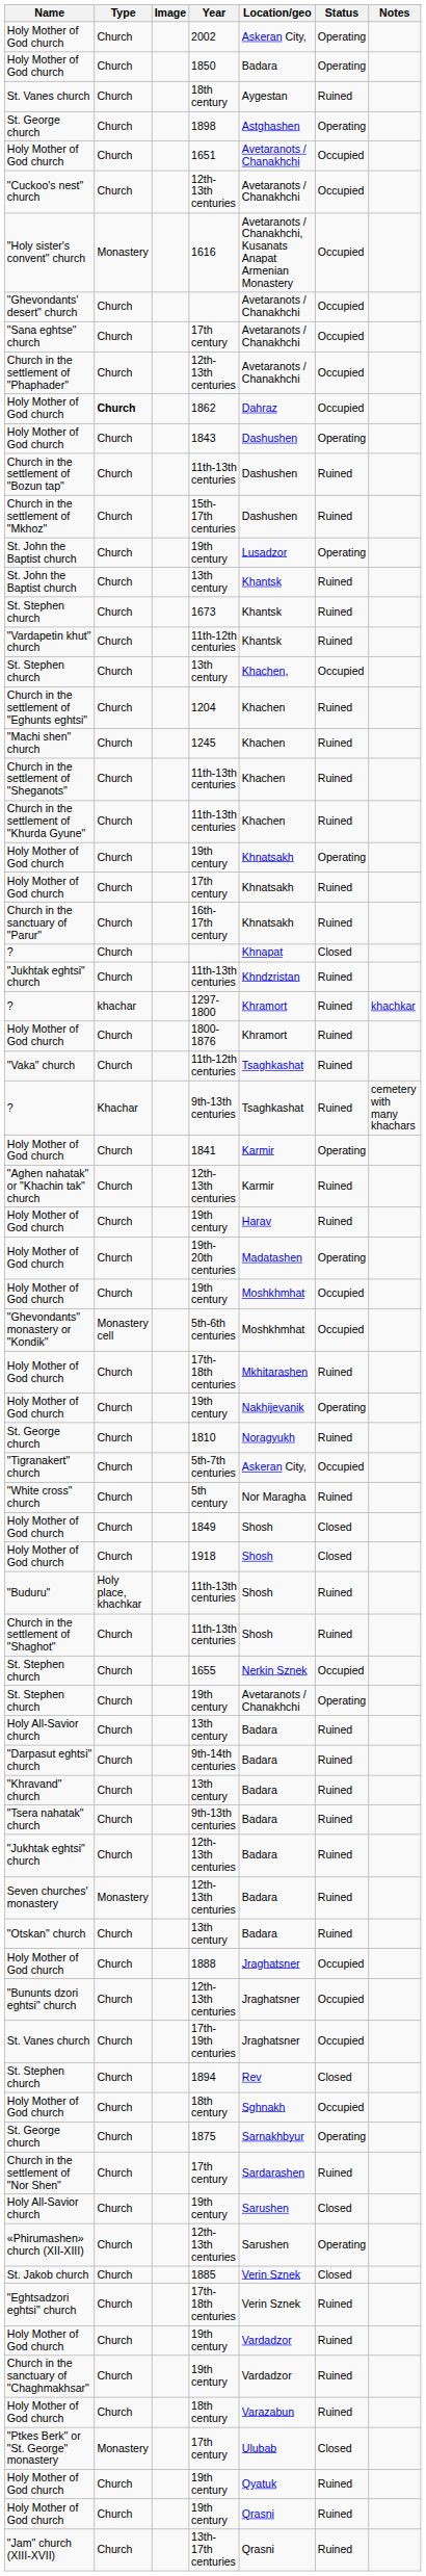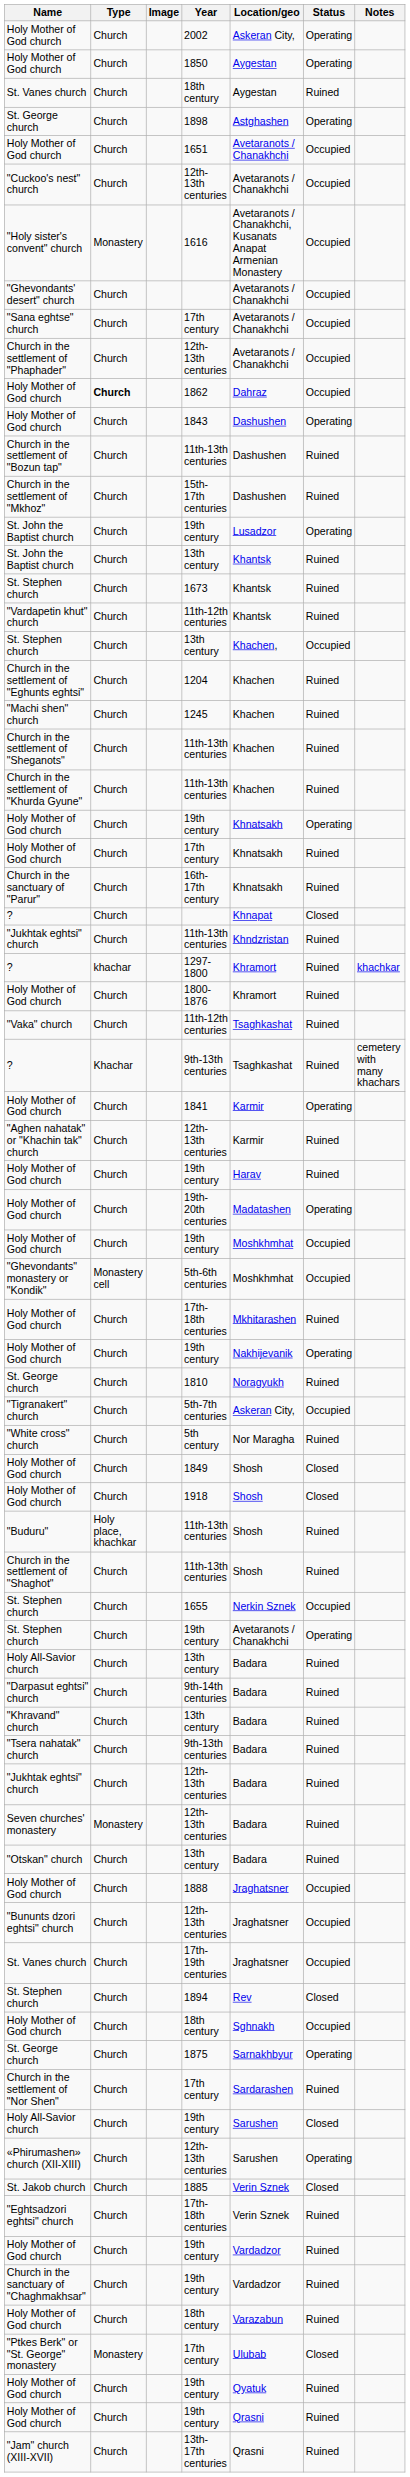 <table class="wikitable sortable">
 <tr>
 <th>Name</th>
 <th>Type</th>
 <th>Image</th>
 <th>Year</th>
 <th>Location/geo</th>
 <th>Status</th>
 <th>Notes</th>
 </tr>
 <tr>
 <td>Holy Mother of God church</td>
 <td>Church</td>
 <td></td>
 <td>2002</td>
 <td><a href='#'>Askeran</a> City, </td>
 <td>Operating</td>
 <td></td>
 </tr>
 <tr>
 <td>Holy Mother of God church</td>
 <td>Church</td>
 <td></td>
 <td>1850</td>
-<td>Badara</td>
+<td><a href='#'>Aygestan</a></td>
 <td>Operating</td>
 <td></td>
 </tr>
 <tr>
 <td>St. Vanes church</td>
 <td>Church</td>
 <td></td>
 <td>18th century</td>
 <td>Aygestan</td>
 <td>Ruined</td>
 <td></td>
 </tr>
 <tr>
 <td>St. George church</td>
 <td>Church</td>
 <td></td>
 <td>1898</td>
 <td><a href='#'>Astghashen</a></td>
 <td>Operating</td>
 <td></td>
 </tr>
 <tr>
 <td>Holy Mother of God church</td>
 <td>Church</td>
 <td></td>
 <td>1651</td>
 <td><a href='#'>Avetaranots / Chanakhchi</a></td>
 <td>Occupied</td>
 <td></td>
 </tr>
 <tr>
 <td>"Cuckoo's nest" church</td>
 <td>Church</td>
 <td></td>
 <td>12th-13th centuries</td>
 <td>Avetaranots / Chanakhchi</td>
 <td>Occupied</td>
 <td></td>
 </tr>
 <tr>
 <td>"Holy sister's convent" church</td>
 <td>Monastery</td>
 <td></td>
 <td>1616</td>
 <td>Avetaranots / Chanakhchi,<br>Kusanats Anapat Armenian Monastery</td>
 <td>Occupied</td>
 <td></td>
 </tr>
 <tr>
 <td>"Ghevondants' desert" church</td>
 <td>Church</td>
 <td></td>
 <td></td>
 <td>Avetaranots / Chanakhchi</td>
 <td>Occupied</td>
 <td></td>
 </tr>
 <tr>
 <td>"Sana eghtse" church</td>
 <td>Church</td>
 <td></td>
 <td>17th century</td>
 <td>Avetaranots / Chanakhchi</td>
 <td>Occupied</td>
 <td></td>
 </tr>
 <tr>
 <td>Church in the settlement of  "Phaphader"</td>
 <td>Church</td>
 <td></td>
 <td>12th-13th centuries</td>
 <td>Avetaranots / Chanakhchi</td>
 <td>Occupied</td>
 <td></td>
 </tr>
 <tr>
 <td>Holy Mother of God church</td>
 <td><strong>Church</strong></td>
 <td></td>
 <td>1862</td>
 <td><a href='#'>Dahraz</a></td>
 <td>Occupied</td>
 <td></td>
 </tr>
 <tr>
 <td>Holy Mother of God church</td>
 <td>Church</td>
 <td></td>
 <td>1843</td>
 <td><a href='#'>Dashushen</a></td>
 <td>Operating</td>
 <td></td>
 </tr>
 <tr>
 <td>Church in the settlement of  "Bozun tap"</td>
 <td>Church</td>
 <td></td>
 <td>11th-13th centuries</td>
 <td>Dashushen</td>
 <td>Ruined</td>
 <td></td>
 </tr>
 <tr>
 <td>Church in the settlement of  "Mkhoz"</td>
 <td>Church</td>
 <td></td>
 <td>15th-17th centuries</td>
 <td>Dashushen</td>
 <td>Ruined</td>
 <td></td>
 </tr>
 <tr>
 <td>St. John the Baptist church</td>
 <td>Church</td>
 <td></td>
 <td>19th century</td>
 <td><a href='#'>Lusadzor</a></td>
 <td>Operating</td>
 <td></td>
 </tr>
 <tr>
 <td>St. John the Baptist church</td>
 <td>Church</td>
 <td></td>
 <td>13th century</td>
 <td><a href='#'>Khantsk</a></td>
 <td>Ruined</td>
 <td></td>
 </tr>
 <tr>
 <td>St. Stephen church</td>
 <td>Church</td>
 <td></td>
 <td>1673</td>
 <td>Khantsk</td>
 <td>Ruined</td>
 <td></td>
 </tr>
 <tr>
 <td>"Vardapetin khut" church</td>
 <td>Church</td>
 <td></td>
 <td>11th-12th centuries</td>
 <td>Khantsk</td>
 <td>Ruined</td>
 <td></td>
 </tr>
 <tr>
 <td>St. Stephen church</td>
 <td>Church</td>
 <td></td>
 <td>13th century</td>
 <td><a href='#'>Khachen</a>, </td>
 <td>Occupied</td>
 <td></td>
 </tr>
 <tr>
 <td>Church in the settlement of  "Eghunts eghtsi"</td>
 <td>Church</td>
 <td></td>
 <td>1204</td>
 <td>Khachen</td>
 <td>Ruined</td>
 <td></td>
 </tr>
 <tr>
 <td>"Machi shen" church</td>
 <td>Church</td>
 <td></td>
 <td>1245</td>
 <td>Khachen</td>
 <td>Ruined</td>
 <td></td>
 </tr>
 <tr>
 <td>Church in the settlement of  "Sheganots"</td>
 <td>Church</td>
 <td></td>
 <td>11th-13th centuries</td>
 <td>Khachen</td>
 <td>Ruined</td>
 <td></td>
 </tr>
 <tr>
 <td>Church in the settlement of  "Khurda Gyune"</td>
 <td>Church</td>
 <td></td>
 <td>11th-13th centuries</td>
 <td>Khachen</td>
 <td>Ruined</td>
 <td></td>
 </tr>
 <tr>
 <td>Holy Mother of God church</td>
 <td>Church</td>
 <td></td>
 <td>19th century</td>
 <td><a href='#'>Khnatsakh</a></td>
 <td>Operating</td>
 <td></td>
 </tr>
 <tr>
 <td>Holy Mother of God church</td>
 <td>Church</td>
 <td></td>
 <td>17th century</td>
 <td>Khnatsakh</td>
 <td>Ruined</td>
 <td></td>
 </tr>
 <tr>
 <td>Church in the sanctuary of  "Parur"</td>
 <td>Church</td>
 <td></td>
 <td>16th-17th century</td>
 <td>Khnatsakh</td>
 <td>Ruined</td>
 <td></td>
 </tr>
 <tr>
 <td>?</td>
 <td>Church</td>
 <td></td>
 <td></td>
 <td><a href='#'>Khnapat</a></td>
 <td>Closed</td>
 <td></td>
 </tr>
 <tr>
 <td>"Jukhtak eghtsi" church</td>
 <td>Church</td>
 <td></td>
 <td>11th-13th centuries</td>
 <td><a href='#'>Khndzristan</a></td>
 <td>Ruined</td>
 <td></td>
 </tr>
 <tr>
 <td>?</td>
 <td>khachar</td>
 <td></td>
 <td>1297-1800</td>
 <td><a href='#'>Khramort</a></td>
 <td>Ruined</td>
 <td><a href='#'>khachkar</a></td>
 </tr>
 <tr>
 <td>Holy Mother of God church</td>
 <td>Church</td>
 <td></td>
 <td>1800-1876</td>
 <td>Khramort</td>
 <td>Ruined</td>
 <td></td>
 </tr>
 <tr>
 <td>"Vaka" church</td>
 <td>Church</td>
 <td></td>
 <td>11th-12th centuries</td>
 <td><a href='#'>Tsaghkashat</a></td>
 <td>Ruined</td>
 <td></td>
 </tr>
 <tr>
 <td>?</td>
 <td>Khachar</td>
 <td></td>
 <td>9th-13th centuries</td>
 <td>Tsaghkashat</td>
 <td>Ruined</td>
 <td>cemetery with many khachars</td>
 </tr>
 <tr>
 <td>Holy Mother of God church</td>
 <td>Church</td>
 <td></td>
 <td>1841</td>
 <td><a href='#'>Karmir</a></td>
 <td>Operating</td>
 <td></td>
 </tr>
 <tr>
 <td>"Aghen nahatak" or "Khachin tak" church</td>
 <td>Church</td>
 <td></td>
 <td>12th-13th centuries</td>
 <td>Karmir</td>
 <td>Ruined</td>
 <td></td>
 </tr>
 <tr>
 <td>Holy Mother of God church</td>
 <td>Church</td>
 <td></td>
 <td>19th century</td>
 <td><a href='#'>Harav</a></td>
 <td>Ruined</td>
 <td></td>
 </tr>
 <tr>
 <td>Holy Mother of God church</td>
 <td>Church</td>
 <td></td>
 <td>19th-20th centuries</td>
 <td><a href='#'>Madatashen</a></td>
 <td>Operating</td>
 <td></td>
 </tr>
 <tr>
 <td>Holy Mother of God church</td>
 <td>Church</td>
 <td></td>
 <td>19th century</td>
 <td><a href='#'>Moshkhmhat</a></td>
 <td>Occupied</td>
 <td></td>
 </tr>
 <tr>
 <td>"Ghevondants" monastery or "Kondik"</td>
 <td>Monastery cell</td>
 <td></td>
 <td>5th-6th centuries</td>
 <td>Moshkhmhat</td>
 <td>Occupied</td>
 <td></td>
 </tr>
 <tr>
 <td>Holy Mother of God church</td>
 <td>Church</td>
 <td></td>
 <td>17th-18th centuries</td>
 <td><a href='#'>Mkhitarashen</a></td>
 <td>Ruined</td>
 <td></td>
 </tr>
 <tr>
 <td>Holy Mother of God church</td>
 <td>Church</td>
 <td></td>
 <td>19th century</td>
 <td><a href='#'>Nakhijevanik</a></td>
 <td>Operating</td>
 <td></td>
 </tr>
 <tr>
 <td>St. George church</td>
 <td>Church</td>
 <td></td>
 <td>1810</td>
 <td><a href='#'>Noragyukh</a></td>
 <td>Ruined</td>
 <td></td>
 </tr>
 <tr>
 <td>"Tigranakert" church</td>
 <td>Church</td>
 <td></td>
 <td>5th-7th centuries</td>
 <td><a href='#'>Askeran</a> City, </td>
 <td>Occupied</td>
 <td></td>
 </tr>
 <tr>
 <td>"White cross" church</td>
 <td>Church</td>
 <td></td>
 <td>5th century</td>
 <td>Nor Maragha</td>
 <td>Ruined</td>
 <td></td>
 </tr>
 <tr>
 <td>Holy Mother of God church</td>
 <td>Church</td>
 <td></td>
 <td>1849</td>
 <td>Shosh</td>
 <td>Closed</td>
 <td></td>
 </tr>
 <tr>
 <td>Holy Mother of God church</td>
 <td>Church</td>
 <td> </td>
 <td>1918</td>
 <td><a href='#'>Shosh</a></td>
 <td>Closed</td>
 <td></td>
 </tr>
 <tr>
 <td>"Buduru"</td>
 <td>Holy place, khachkar</td>
 <td></td>
 <td>11th-13th centuries</td>
 <td>Shosh</td>
 <td>Ruined</td>
 <td></td>
 </tr>
 <tr>
 <td>Church in the settlement of  "Shaghot"</td>
 <td>Church</td>
 <td></td>
 <td>11th-13th centuries</td>
 <td>Shosh</td>
 <td>Ruined</td>
 <td></td>
 </tr>
 <tr>
 <td>St. Stephen church</td>
 <td>Church</td>
 <td></td>
 <td>1655</td>
 <td><a href='#'>Nerkin Sznek</a></td>
 <td>Occupied</td>
 <td></td>
 </tr>
 <tr>
 <td>St. Stephen church</td>
 <td>Church</td>
 <td></td>
 <td>19th century</td>
 <td>Avetaranots / Chanakhchi</td>
 <td>Operating</td>
 <td></td>
 </tr>
 <tr>
 <td>Holy All-Savior church</td>
 <td>Church</td>
 <td></td>
 <td>13th century</td>
 <td>Badara</td>
 <td>Ruined</td>
 <td></td>
 </tr>
 <tr>
 <td>"Darpasut eghtsi" church</td>
 <td>Church</td>
 <td></td>
 <td>9th-14th centuries</td>
 <td>Badara</td>
 <td>Ruined</td>
 <td></td>
 </tr>
 <tr>
 <td>"Khravand" church</td>
 <td>Church</td>
 <td></td>
 <td>13th century</td>
 <td>Badara</td>
 <td>Ruined</td>
 <td></td>
 </tr>
 <tr>
 <td>"Tsera nahatak" church</td>
 <td>Church</td>
 <td></td>
 <td>9th-13th centuries</td>
 <td>Badara</td>
 <td>Ruined</td>
 <td></td>
 </tr>
 <tr>
 <td>"Jukhtak eghtsi" church</td>
 <td>Church</td>
 <td></td>
 <td>12th-13th centuries</td>
 <td>Badara</td>
 <td>Ruined</td>
 <td></td>
 </tr>
 <tr>
 <td>Seven churches' monastery</td>
 <td>Monastery</td>
 <td></td>
 <td>12th-13th centuries</td>
 <td>Badara</td>
 <td>Ruined</td>
 <td></td>
 </tr>
 <tr>
 <td>"Otskan" church</td>
 <td>Church</td>
 <td></td>
 <td>13th century</td>
 <td>Badara</td>
 <td>Ruined</td>
 <td></td>
 </tr>
 <tr>
 <td>Holy Mother of God church</td>
 <td>Church</td>
 <td></td>
 <td>1888</td>
 <td><a href='#'>Jraghatsner</a></td>
 <td>Occupied</td>
 <td></td>
 </tr>
 <tr>
 <td>"Bununts dzori eghtsi" church</td>
 <td>Church</td>
 <td></td>
 <td>12th-13th centuries</td>
 <td>Jraghatsner</td>
 <td>Occupied</td>
 <td></td>
 </tr>
 <tr>
 <td>St. Vanes church</td>
 <td>Church</td>
 <td></td>
 <td>17th-19th centuries</td>
 <td>Jraghatsner</td>
 <td>Occupied</td>
 <td></td>
 </tr>
 <tr>
 <td>St. Stephen church</td>
 <td>Church</td>
 <td></td>
 <td>1894</td>
 <td><a href='#'>Rev</a></td>
 <td>Closed</td>
 <td></td>
 </tr>
 <tr>
 <td>Holy Mother of God church</td>
 <td>Church</td>
 <td></td>
 <td>18th century</td>
 <td><a href='#'>Sghnakh</a></td>
 <td>Occupied</td>
 <td></td>
 </tr>
 <tr>
 <td>St. George church</td>
 <td>Church</td>
 <td></td>
 <td>1875</td>
 <td><a href='#'>Sarnakhbyur</a></td>
 <td>Operating</td>
 <td></td>
 </tr>
 <tr>
 <td>Church in the settlement of  "Nor Shen"</td>
 <td>Church</td>
 <td></td>
 <td>17th century</td>
 <td><a href='#'>Sardarashen</a></td>
 <td>Ruined</td>
 <td></td>
 </tr>
 <tr>
 <td>Holy All-Savior church</td>
 <td>Church</td>
 <td></td>
 <td>19th century</td>
 <td><a href='#'>Sarushen</a></td>
 <td>Closed</td>
 <td></td>
 </tr>
 <tr>
 <td>«Phirumashen» church (XII-XIII)</td>
 <td>Church</td>
 <td></td>
 <td>12th-13th centuries</td>
 <td>Sarushen</td>
 <td>Operating</td>
 <td></td>
 </tr>
 <tr>
 <td>St. Jakob church</td>
 <td>Church</td>
 <td></td>
 <td>1885</td>
 <td><a href='#'>Verin Sznek</a></td>
 <td>Closed</td>
 <td></td>
 </tr>
 <tr>
 <td>"Eghtsadzori eghtsi" church</td>
 <td>Church</td>
 <td></td>
 <td>17th-18th centuries</td>
 <td>Verin Sznek</td>
 <td>Ruined</td>
 <td></td>
 </tr>
 <tr>
 <td>Holy Mother of God church</td>
 <td>Church</td>
 <td></td>
 <td>19th century</td>
 <td><a href='#'>Vardadzor</a></td>
 <td>Ruined</td>
 <td></td>
 </tr>
 <tr>
 <td>Church in the sanctuary of  "Chaghmakhsar"</td>
 <td>Church</td>
 <td></td>
 <td>19th century</td>
 <td>Vardadzor</td>
 <td>Ruined</td>
 <td></td>
 </tr>
 <tr>
 <td>Holy Mother of God church</td>
 <td>Church</td>
 <td></td>
 <td>18th century</td>
 <td><a href='#'>Varazabun</a></td>
 <td>Ruined</td>
 <td></td>
 </tr>
 <tr>
 <td>"Ptkes Berk" or "St. George" monastery</td>
 <td>Monastery</td>
 <td></td>
 <td>17th century</td>
 <td><a href='#'>Ulubab</a></td>
 <td>Closed</td>
 <td></td>
 </tr>
 <tr>
 <td>Holy Mother of God church</td>
 <td>Church</td>
 <td></td>
 <td>19th century</td>
 <td><a href='#'>Qyatuk</a></td>
 <td>Ruined</td>
 <td></td>
 </tr>
 <tr>
 <td>Holy Mother of God church</td>
 <td>Church</td>
 <td></td>
 <td>19th century</td>
 <td><a href='#'>Qrasni</a></td>
 <td>Ruined</td>
 <td></td>
 </tr>
 <tr>
 <td>"Jam" church (XIII-XVII)</td>
 <td>Church</td>
 <td></td>
 <td>13th-17th centuries</td>
 <td>Qrasni</td>
 <td>Ruined</td>
 <td></td>
 </tr>
 </table>
